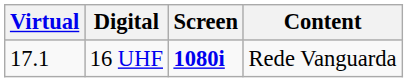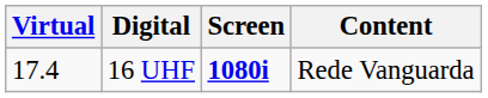 <table class = wikitable>
 <tr>
 <th><a href='#'>Virtual</a></th>
 <th>Digital</th>
 <th>Screen</th>
 <th>Content</th>
 </tr>
 <tr>
-<td>17.1</td>
+<td>17.4</td>
 <td>16 <a href='#'>UHF</a></td>
 <td><strong><a href='#'>1080i</a></strong></td>
 <td>Rede Vanguarda</td>
 </tr>
 </table>
